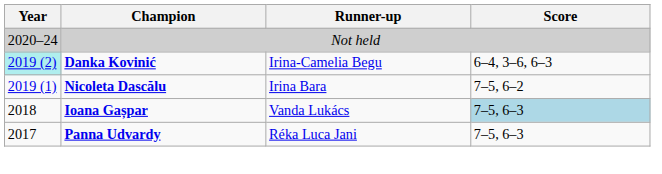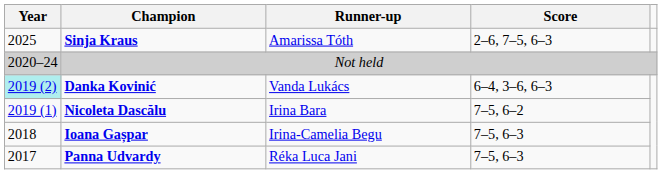 <table class="wikitable" style="font-size:90%">
 <tr>
 <th>Year</th>
 <th width="200">Champion</th>
 <th width="200">Runner-up</th>
 <th width="175">Score</th>
 </tr>
 <tr>
+<td>2025</td>
+<td><strong> <a href='#'>Sinja Kraus</a></strong></td>
+<td> <a href='#'>Amarissa Tóth</a></td>
+<td>2–6, 7–5, 6–3</td>
+<td></td>
+</tr>
+<tr>
 <td style="background:#cfcfcf">2020–24</td>
 <td colspan=4 align=center style="background:#cfcfcf"><em>Not held</em></td>
 </tr>
 <tr>
 <td style="background: paleturquoise;"><a href='#'>2019 (2)</a></td>
 <td> <strong><a href='#'>Danka Kovinić</a></strong></td>
-<td> <a href='#'>Irina-Camelia Begu</a></td>
+<td> <a href='#'>Vanda Lukács</a></td>
 <td>6–4, 3–6, 6–3</td>
 </tr>
 <tr>
 <td><a href='#'>2019 (1)</a></td>
 <td> <strong><a href='#'>Nicoleta Dascălu</a></strong></td>
 <td> <a href='#'>Irina Bara</a></td>
 <td>7–5, 6–2</td>
 </tr>
 <tr>
 <td>2018</td>
 <td><strong> <a href='#'>Ioana Gașpar</a></strong></td>
-<td> <a href='#'>Vanda Lukács</a></td>
-<td style="background: lightblue;">7–5, 6–3</td>
+<td> <a href='#'>Irina-Camelia Begu</a></td>
+<td>7–5, 6–3</td>
 </tr>
 <tr>
 <td>2017</td>
 <td><strong> <a href='#'>Panna Udvardy</a></strong></td>
 <td> <a href='#'>Réka Luca Jani</a></td>
 <td>7–5, 6–3</td>
 </tr>
 </table>
